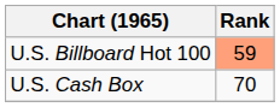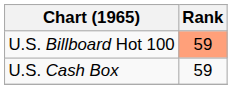 <table class="wikitable">
 <tr>
 <th>Chart (1965)</th>
 <th style="text-align:center;">Rank</th>
 </tr>
 <tr>
 <td>U.S. <em>Billboard</em> Hot 100</td>
 <td style="background: lightsalmon; text-align:center;">59</td>
 </tr>
 <tr>
 <td>U.S. <em>Cash Box</em> </td>
-<td style="text-align:center;">70</td>
+<td style="text-align:center;">59</td>
 </tr>
 <tr>
 </tr>
 </table>
